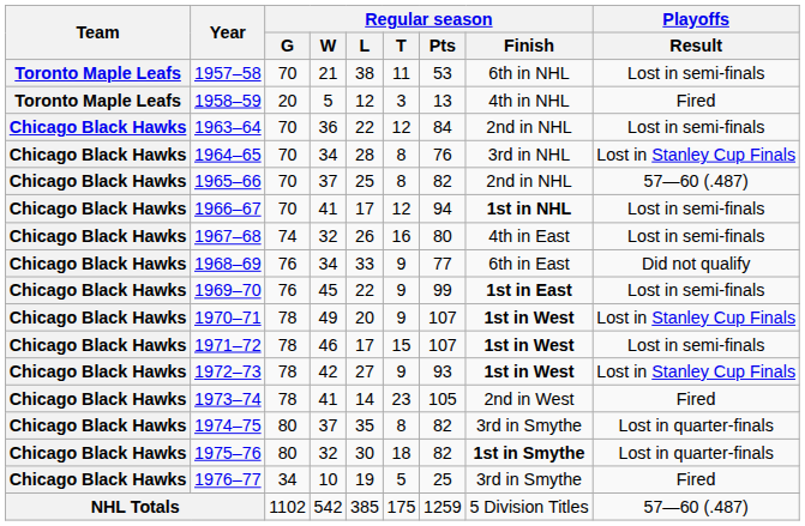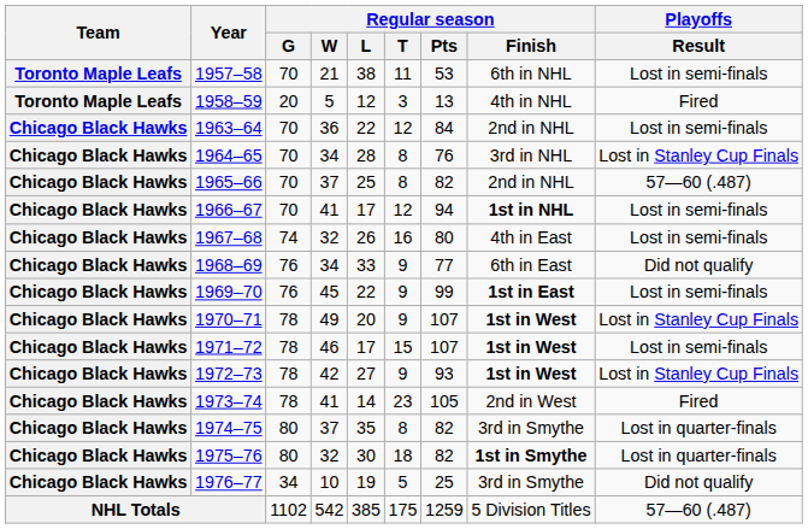 <table class="wikitable" style="font-size: 95%; text-align:center;">
 <tr>
 <th rowspan="2">Team</th>
 <th rowspan="2">Year</th>
 <th colspan="6"><a href='#'>Regular season</a></th>
 <th colspan="1"><a href='#'>Playoffs</a></th>
 </tr>
 <tr>
 <th>G</th>
 <th>W</th>
 <th>L</th>
 <th>T</th>
 <th>Pts</th>
 <th>Finish</th>
 <th>Result</th>
 </tr>
 <tr>
 <th><a href='#'>Toronto Maple Leafs</a></th>
 <td><a href='#'>1957–58</a></td>
 <td>70</td>
 <td>21</td>
 <td>38</td>
 <td>11</td>
 <td>53</td>
 <td>6th in NHL</td>
 <td>Lost in semi-finals</td>
 </tr>
 <tr>
 <th>Toronto Maple Leafs</th>
 <td><a href='#'>1958–59</a></td>
 <td>20</td>
 <td>5</td>
 <td>12</td>
 <td>3</td>
 <td>13</td>
 <td>4th in NHL</td>
 <td>Fired</td>
 </tr>
 <tr>
 <th><a href='#'>Chicago Black Hawks</a></th>
 <td><a href='#'>1963–64</a></td>
 <td>70</td>
 <td>36</td>
 <td>22</td>
 <td>12</td>
 <td>84</td>
 <td>2nd in NHL</td>
 <td>Lost in semi-finals</td>
 </tr>
 <tr>
 <th>Chicago Black Hawks</th>
 <td><a href='#'>1964–65</a></td>
 <td>70</td>
 <td>34</td>
 <td>28</td>
 <td>8</td>
 <td>76</td>
 <td>3rd in NHL</td>
 <td>Lost in <a href='#'>Stanley Cup Finals</a></td>
 </tr>
 <tr>
 <th>Chicago Black Hawks</th>
 <td><a href='#'>1965–66</a></td>
 <td>70</td>
 <td>37</td>
 <td>25</td>
 <td>8</td>
 <td>82</td>
 <td>2nd in NHL</td>
 <td>57—60 (.487)</td>
 </tr>
 <tr>
 <th>Chicago Black Hawks</th>
 <td><a href='#'>1966–67</a></td>
 <td>70</td>
 <td>41</td>
 <td>17</td>
 <td>12</td>
 <td>94</td>
 <td><strong>1st in NHL</strong></td>
 <td>Lost in semi-finals</td>
 </tr>
 <tr>
 <th>Chicago Black Hawks</th>
 <td><a href='#'>1967–68</a></td>
 <td>74</td>
 <td>32</td>
 <td>26</td>
 <td>16</td>
 <td>80</td>
 <td>4th in East</td>
 <td>Lost in semi-finals</td>
 </tr>
 <tr>
 <th>Chicago Black Hawks</th>
 <td><a href='#'>1968–69</a></td>
 <td>76</td>
 <td>34</td>
 <td>33</td>
 <td>9</td>
 <td>77</td>
 <td>6th in East</td>
 <td>Did not qualify</td>
 </tr>
 <tr>
 <th>Chicago Black Hawks</th>
 <td><a href='#'>1969–70</a></td>
 <td>76</td>
 <td>45</td>
 <td>22</td>
 <td>9</td>
 <td>99</td>
 <td><strong>1st in East</strong></td>
 <td>Lost in semi-finals</td>
 </tr>
 <tr>
 <th>Chicago Black Hawks</th>
 <td><a href='#'>1970–71</a></td>
 <td>78</td>
 <td>49</td>
 <td>20</td>
 <td>9</td>
 <td>107</td>
 <td><strong>1st in West</strong></td>
 <td>Lost in <a href='#'>Stanley Cup Finals</a></td>
 </tr>
 <tr>
 <th>Chicago Black Hawks</th>
 <td><a href='#'>1971–72</a></td>
 <td>78</td>
 <td>46</td>
 <td>17</td>
 <td>15</td>
 <td>107</td>
 <td><strong>1st in West</strong></td>
 <td>Lost in semi-finals</td>
 </tr>
 <tr>
 <th>Chicago Black Hawks</th>
 <td><a href='#'>1972–73</a></td>
 <td>78</td>
 <td>42</td>
 <td>27</td>
 <td>9</td>
 <td>93</td>
 <td><strong>1st in West</strong></td>
 <td>Lost in <a href='#'>Stanley Cup Finals</a></td>
 </tr>
 <tr>
 <th>Chicago Black Hawks</th>
 <td><a href='#'>1973–74</a></td>
 <td>78</td>
 <td>41</td>
 <td>14</td>
 <td>23</td>
 <td>105</td>
 <td>2nd in West</td>
 <td>Fired</td>
 </tr>
 <tr>
 <th>Chicago Black Hawks</th>
 <td><a href='#'>1974–75</a></td>
 <td>80</td>
 <td>37</td>
 <td>35</td>
 <td>8</td>
 <td>82</td>
 <td>3rd in Smythe</td>
 <td>Lost in quarter-finals</td>
 </tr>
 <tr>
 <th>Chicago Black Hawks</th>
 <td><a href='#'>1975–76</a></td>
 <td>80</td>
 <td>32</td>
 <td>30</td>
 <td>18</td>
 <td>82</td>
 <td><strong>1st in Smythe</strong></td>
 <td>Lost in quarter-finals</td>
 </tr>
 <tr>
 <th>Chicago Black Hawks</th>
 <td><a href='#'>1976–77</a></td>
 <td>34</td>
 <td>10</td>
 <td>19</td>
 <td>5</td>
 <td>25</td>
 <td>3rd in Smythe</td>
-<td>Fired</td>
+<td>Did not qualify</td>
 </tr>
 <tr>
 <th colspan="2">NHL Totals</th>
 <td>1102</td>
 <td>542</td>
 <td>385</td>
 <td>175</td>
 <td>1259</td>
 <td>5 Division Titles</td>
 <td>57—60 (.487)</td>
 </tr>
 </table>
